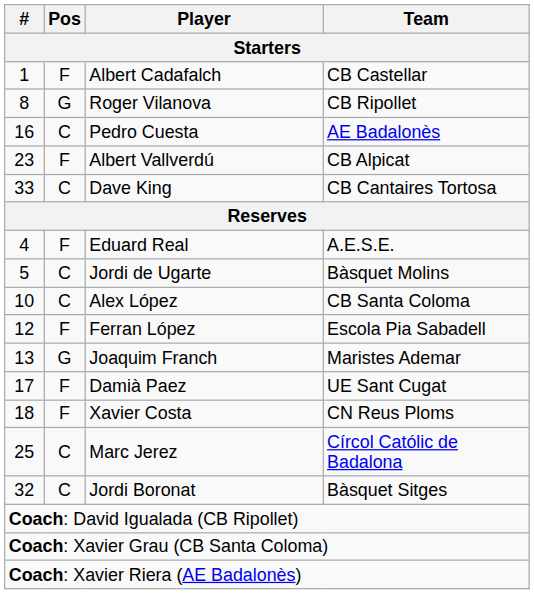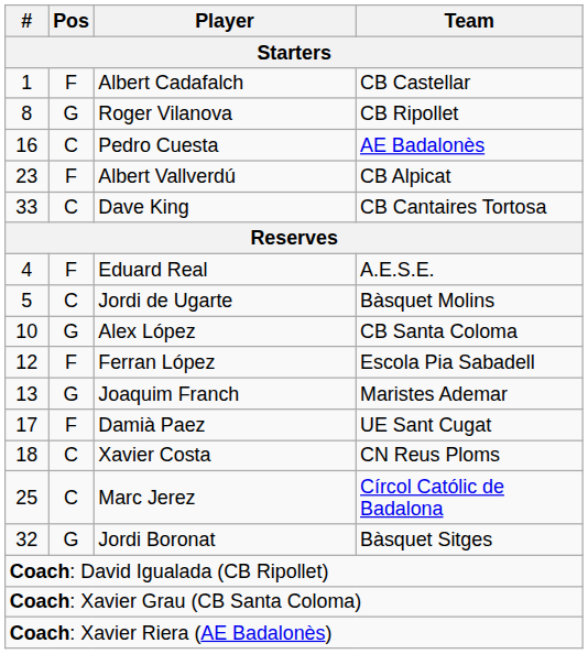 <table class="wikitable" style="text-align:center; font-size:90%;">
 <tr>
 <th scope="col" style="width:25px;">#</th>
 <th scope="col" style="width:25px;">Pos</th>
 <th scope="col" style="width:185px;">Player</th>
 <th scope="col" style="width:160px;">Team</th>
 </tr>
 <tr>
 <th scope="col" colspan="5">Starters</th>
 </tr>
 <tr>
 <td>1</td>
 <td>F</td>
 <td style="text-align:left">Albert Cadafalch</td>
 <td style="text-align:left">CB Castellar</td>
 </tr>
 <tr>
 <td>8</td>
 <td>G</td>
 <td style="text-align:left">Roger Vilanova</td>
 <td style="text-align:left">CB Ripollet</td>
 </tr>
 <tr>
 <td>16</td>
 <td>C</td>
 <td style="text-align:left">Pedro Cuesta</td>
 <td style="text-align:left"><a href='#'>AE Badalonès</a></td>
 </tr>
 <tr>
 <td>23</td>
 <td>F</td>
 <td style="text-align:left">Albert Vallverdú</td>
 <td style="text-align:left">CB Alpicat</td>
 </tr>
 <tr>
 <td>33</td>
 <td>C</td>
 <td style="text-align:left">Dave King</td>
 <td style="text-align:left">CB Cantaires Tortosa</td>
 </tr>
 <tr>
 <th scope="col" colspan="5">Reserves</th>
 </tr>
 <tr>
 <td>4</td>
 <td>F</td>
 <td style="text-align:left">Eduard Real</td>
 <td style="text-align:left">A.E.S.E.</td>
 </tr>
 <tr>
 <td>5</td>
 <td>C</td>
 <td style="text-align:left">Jordi de Ugarte</td>
 <td style="text-align:left">Bàsquet Molins</td>
 </tr>
 <tr>
 <td>10</td>
-<td>C</td>
+<td>G</td>
 <td style="text-align:left">Alex López</td>
 <td style="text-align:left">CB Santa Coloma</td>
 </tr>
 <tr>
 <td>12</td>
 <td>F</td>
 <td style="text-align:left">Ferran López</td>
 <td style="text-align:left">Escola Pia Sabadell</td>
 </tr>
 <tr>
 <td>13</td>
 <td>G</td>
 <td style="text-align:left">Joaquim Franch</td>
 <td style="text-align:left">Maristes Ademar</td>
 </tr>
 <tr>
 <td>17</td>
 <td>F</td>
 <td style="text-align:left">Damià Paez</td>
 <td style="text-align:left">UE Sant Cugat</td>
 </tr>
 <tr>
 <td>18</td>
-<td>F</td>
+<td>C</td>
 <td style="text-align:left">Xavier Costa</td>
 <td style="text-align:left">CN Reus Ploms</td>
 </tr>
 <tr>
 <td>25</td>
 <td>C</td>
 <td style="text-align:left">Marc Jerez</td>
 <td style="text-align:left"><a href='#'>Círcol Católic de Badalona</a></td>
 </tr>
 <tr>
 <td>32</td>
-<td>C</td>
+<td>G</td>
 <td style="text-align:left">Jordi Boronat</td>
 <td style="text-align:left">Bàsquet Sitges</td>
 </tr>
 <tr>
 <td style="text-align:left" colspan="5"><strong>Coach</strong>: David Igualada (CB Ripollet)</td>
 </tr>
 <tr>
 <td style="text-align:left" colspan="5"><strong>Coach</strong>: Xavier Grau (CB Santa Coloma)</td>
 </tr>
 <tr>
 <td style="text-align:left" colspan="5"><strong>Coach</strong>: Xavier Riera (<a href='#'>AE Badalonès</a>)</td>
 </tr>
 </table>
